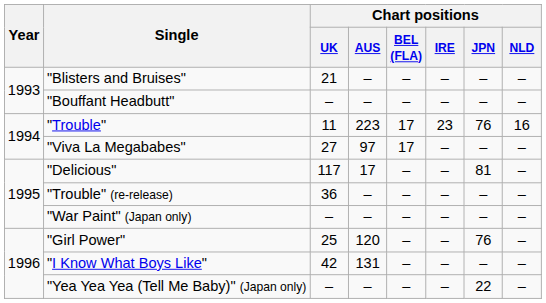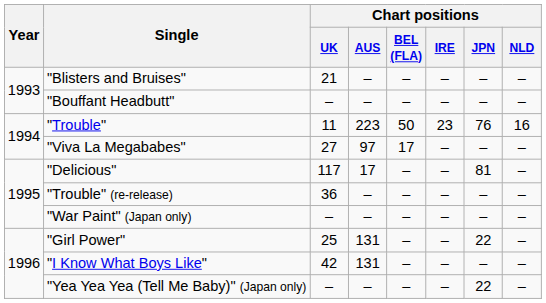 <table class="wikitable">
 <tr>
 <th rowspan="2">Year</th>
 <th rowspan="2">Single</th>
 <th colspan="6">Chart positions</th>
 </tr>
 <tr>
 <th width="35"><small><a href='#'>UK</a></small><br></th>
 <th width="35"><small><a href='#'>AUS</a></small><br></th>
 <th width="35"><small><a href='#'>BEL<br>(FLA)</a></small><br></th>
 <th width="35"><small><a href='#'>IRE</a></small><br></th>
 <th width="35"><small><a href='#'>JPN</a></small></th>
 <th width="35"><small><a href='#'>NLD</a></small><br></th>
 </tr>
 <tr>
 <td rowspan="2">1993</td>
 <td>"Blisters and Bruises"</td>
 <td align=center>21</td>
 <td align=center>–</td>
 <td align=center>–</td>
 <td align=center>–</td>
 <td align=center>–</td>
 <td align=center>–</td>
 </tr>
 <tr>
 <td>"Bouffant Headbutt"</td>
 <td align=center>–</td>
 <td align=center>–</td>
 <td align=center>–</td>
 <td align=center>–</td>
 <td align=center>–</td>
 <td align=center>–</td>
 </tr>
 <tr>
 <td rowspan="2">1994</td>
 <td>"<a href='#'>Trouble</a>"</td>
 <td align=center>11</td>
 <td align=center>223</td>
-<td align=center>17</td>
+<td align=center>50</td>
 <td align=center>23</td>
 <td align=center>76</td>
 <td align=center>16</td>
 </tr>
 <tr>
 <td>"Viva La Megababes"</td>
 <td align=center>27</td>
 <td align=center>97</td>
 <td align=center>17</td>
 <td align=center>–</td>
 <td align=center>–</td>
 <td align=center>–</td>
 </tr>
 <tr>
 <td rowspan="3">1995</td>
 <td>"Delicious"</td>
 <td align=center>117</td>
 <td align=center>17</td>
 <td align=center>–</td>
 <td align=center>–</td>
 <td align=center>81</td>
 <td align=center>–</td>
 </tr>
 <tr>
 <td>"Trouble" <small>(re-release)</small></td>
 <td align=center>36</td>
 <td align=center>–</td>
 <td align=center>–</td>
 <td align=center>–</td>
 <td align=center>–</td>
 <td align=center>–</td>
 </tr>
 <tr>
 <td>"War Paint" <small>(Japan only)</small></td>
 <td align=center>–</td>
 <td align=center>–</td>
 <td align=center>–</td>
 <td align=center>–</td>
 <td align=center>–</td>
 <td align=center>–</td>
 </tr>
 <tr>
 <td rowspan="3">1996</td>
 <td>"Girl Power"</td>
 <td align=center>25</td>
-<td align=center>120</td>
+<td align=center>131</td>
 <td align=center>–</td>
 <td align=center>–</td>
-<td align=center>76</td>
+<td align=center>22</td>
 <td align=center>–</td>
 </tr>
 <tr>
 <td>"<a href='#'>I Know What Boys Like</a>"</td>
 <td align=center>42</td>
 <td align=center>131</td>
 <td align=center>–</td>
 <td align=center>–</td>
 <td align=center>–</td>
 <td align=center>–</td>
 </tr>
 <tr>
 <td>"Yea Yea Yea (Tell Me Baby)" <small>(Japan only)</small></td>
 <td align=center>–</td>
 <td align=center>–</td>
 <td align=center>–</td>
 <td align=center>–</td>
 <td align=center>22</td>
 <td align=center>–</td>
 </tr>
 </table>
